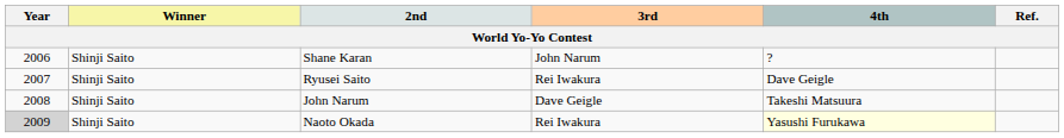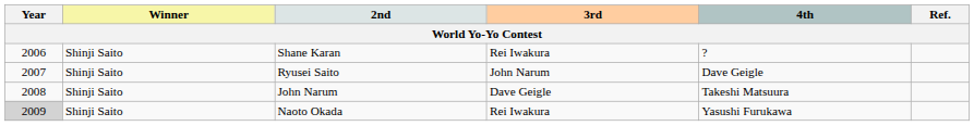 <table class="wikitable" width=100%>
 <tr>
 <th width=6%>Year</th>
 <th style="background-color: #F7F6A8;" width=22%>Winner</th>
 <th style="background-color: #DCE5E5;" width=22%>2nd</th>
 <th style="background-color: #FFCDA0;" width=22%>3rd</th>
 <th style="background-color: #B0C4C4;" width=22%>4th</th>
 <th width=6%>Ref.</th>
 </tr>
 <tr>
 <th colspan="6">World Yo-Yo Contest</th>
 </tr>
 <tr>
 <td align=center>2006</td>
 <td> Shinji Saito</td>
 <td> Shane Karan</td>
-<td> John Narum</td>
+<td> Rei Iwakura</td>
 <td>    ?</td>
 <td></td>
 </tr>
 <tr>
 <td align=center>2007</td>
 <td> Shinji Saito</td>
 <td> Ryusei Saito</td>
-<td> Rei Iwakura</td>
+<td> John Narum</td>
 <td> Dave	Geigle</td>
 <td></td>
 </tr>
 <tr>
 <td align=center>2008</td>
 <td> Shinji Saito</td>
 <td> John Narum</td>
 <td> Dave Geigle</td>
 <td> Takeshi Matsuura</td>
 <td></td>
 </tr>
 <tr>
 <td align=center style="background: lightgrey;">2009</td>
 <td> Shinji Saito</td>
 <td> Naoto Okada</td>
 <td> Rei Iwakura</td>
-<td style="background: lightyellow;"> Yasushi Furukawa</td>
+<td> Yasushi Furukawa</td>
 <td></td>
 </tr>
 </table>
